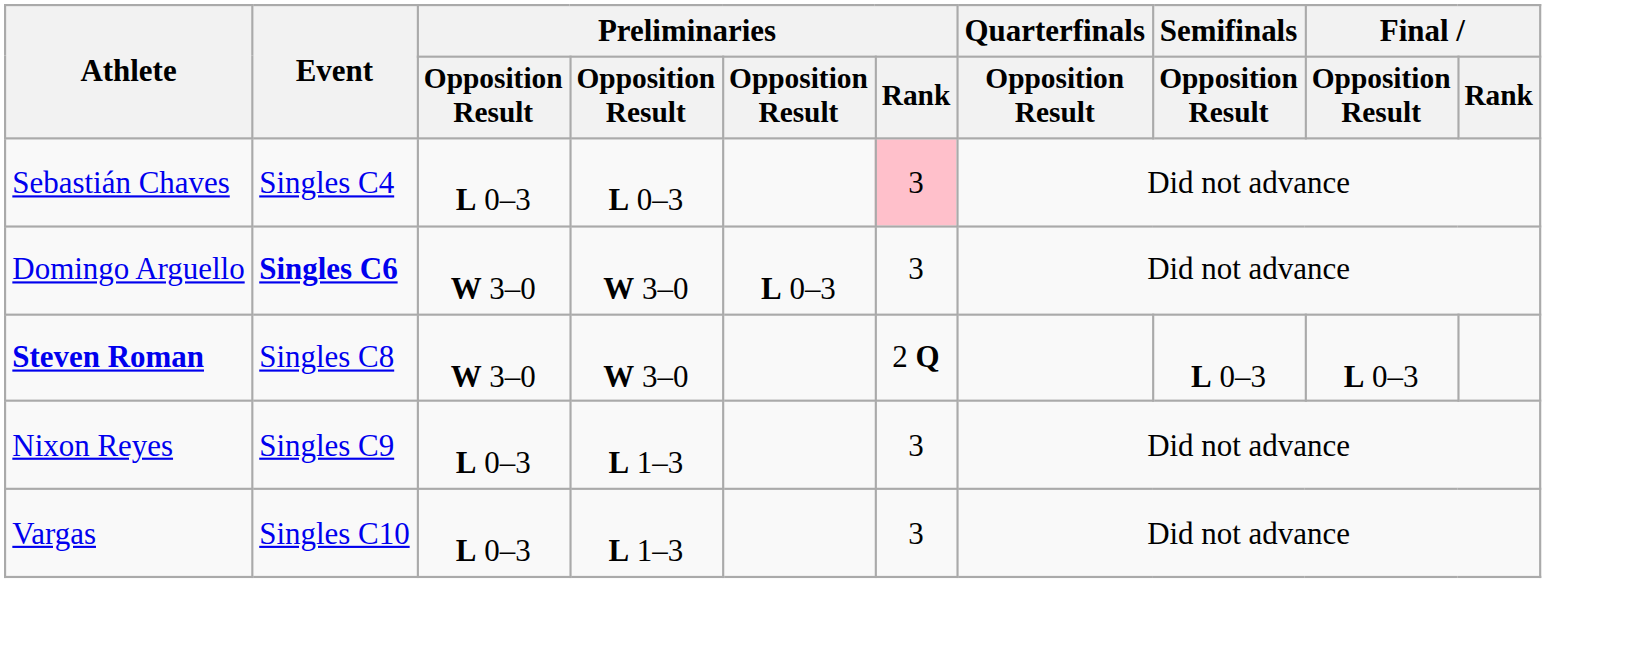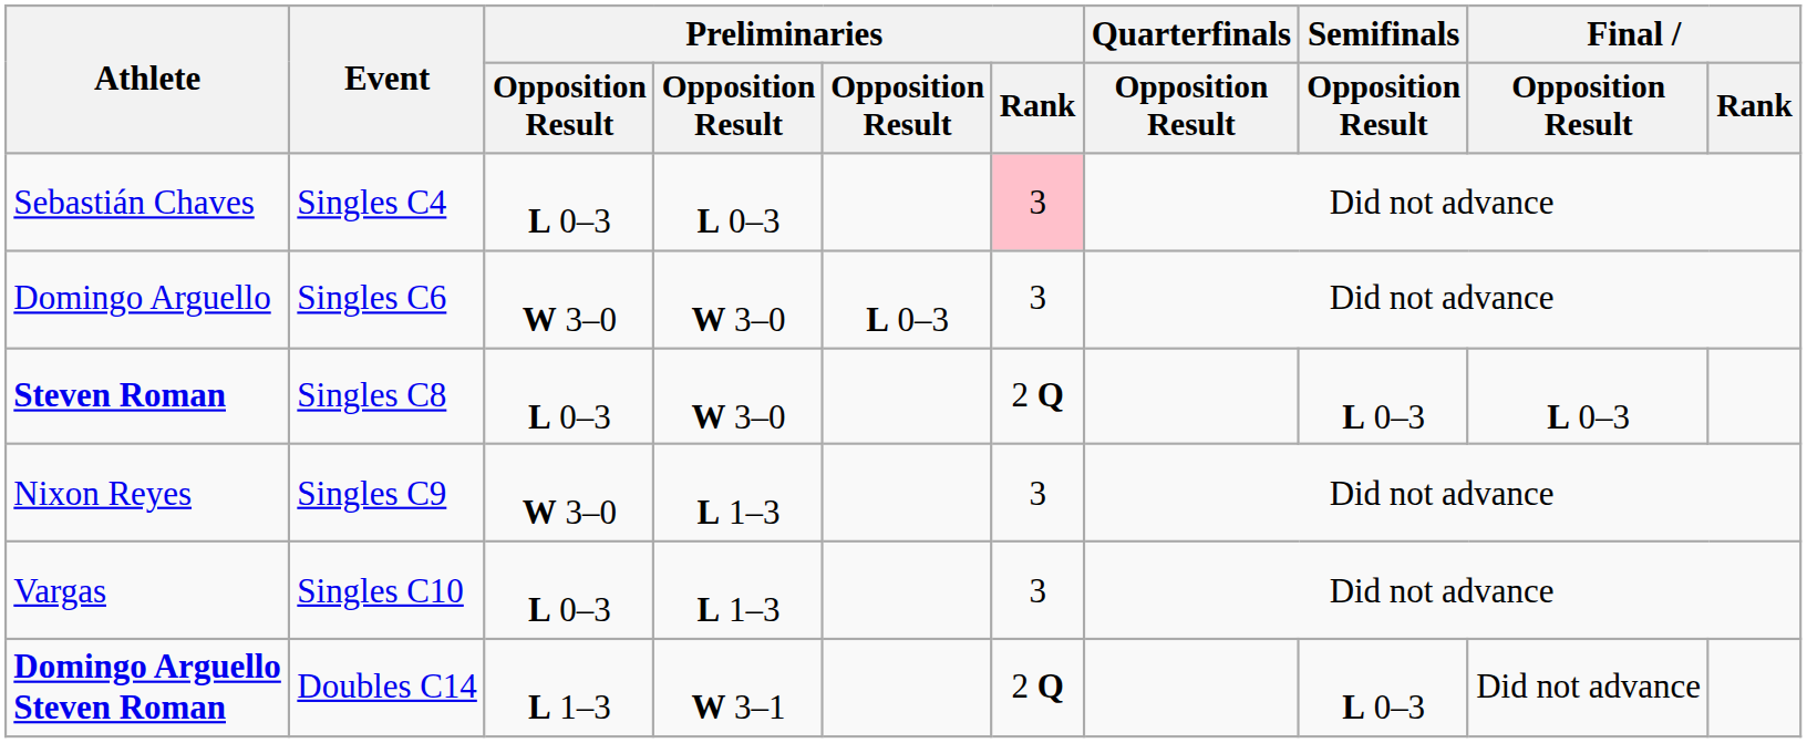 <table class=wikitable style="font-size:90%">
 <tr>
 <th rowspan="2">Athlete</th>
 <th rowspan="2">Event</th>
 <th colspan="4">Preliminaries</th>
 <th>Quarterfinals</th>
 <th>Semifinals</th>
 <th colspan="2">Final / </th>
 </tr>
 <tr style="font-size:95%">
 <th>Opposition<br>Result</th>
 <th>Opposition<br>Result</th>
 <th>Opposition<br>Result</th>
 <th>Rank</th>
 <th>Opposition<br>Result</th>
 <th>Opposition<br>Result</th>
 <th>Opposition<br>Result</th>
 <th>Rank</th>
 </tr>
 <tr align=center>
 <td align=left><a href='#'>Sebastián Chaves</a></td>
 <td align=left><a href='#'>Singles C4</a></td>
 <td><br><strong>L</strong> 0–3</td>
 <td><br><strong>L</strong> 0–3</td>
 <td></td>
 <td style="background: pink;">3</td>
 <td colspan=4>Did not advance</td>
 </tr>
 <tr align=center>
 <td align=left><a href='#'>Domingo Arguello</a></td>
-<td align=left><strong><a href='#'>Singles C6</a></strong></td>
+<td align=left><a href='#'>Singles C6</a></td>
 <td><br><strong>W</strong> 3–0</td>
 <td><br><strong>W</strong> 3–0</td>
 <td><br><strong>L</strong> 0–3</td>
 <td>3</td>
 <td colspan=4>Did not advance</td>
 </tr>
 <tr align=center>
 <td align=left><strong><a href='#'>Steven Roman</a></strong></td>
 <td align=left><a href='#'>Singles C8</a></td>
-<td><br><strong>W</strong> 3–0</td>
+<td><br><strong>L</strong> 0–3</td>
 <td><br><strong>W</strong> 3–0</td>
 <td></td>
 <td>2 <strong>Q</strong></td>
 <td></td>
 <td><br><strong>L</strong> 0–3</td>
 <td><br><strong>L</strong> 0–3</td>
 <td></td>
 </tr>
 <tr align=center>
 <td align=left><a href='#'>Nixon Reyes</a></td>
 <td align=left><a href='#'>Singles C9</a></td>
-<td><br><strong>L</strong> 0–3</td>
+<td><br><strong>W</strong> 3–0</td>
 <td><br><strong>L</strong> 1–3</td>
 <td></td>
 <td>3</td>
 <td colspan=4>Did not advance</td>
 </tr>
 <tr align=center>
 <td align=left><a href='#'> Vargas</a></td>
 <td align=left><a href='#'>Singles C10</a></td>
 <td><br><strong>L</strong> 0–3</td>
 <td><br><strong>L</strong> 1–3</td>
 <td></td>
 <td>3</td>
 <td colspan=4>Did not advance</td>
 </tr>
+<tr align=center>
+<td align=left><strong><a href='#'>Domingo Arguello</a><br><a href='#'>Steven Roman</a></strong></td>
+<td align=left><a href='#'>Doubles C14</a></td>
+<td><br><strong>L</strong> 1–3</td>
+<td><br><strong>W</strong> 3–1</td>
+<td></td>
+<td>2 <strong>Q</strong></td>
+<td></td>
+<td><br><strong>L</strong> 0–3</td>
+<td>Did not advance</td>
+<td></td>
+</tr>
 </table>
